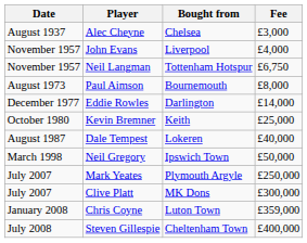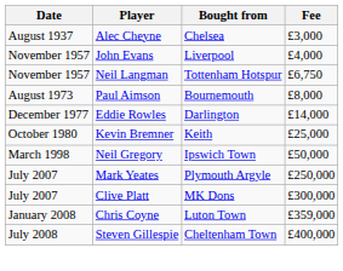 <table class="wikitable">
 <tr>
 <th>Date</th>
 <th>Player</th>
 <th>Bought from</th>
 <th>Fee</th>
 </tr>
 <tr>
 <td>August 1937</td>
 <td> <a href='#'>Alec Cheyne</a></td>
 <td><a href='#'>Chelsea</a></td>
 <td>£3,000</td>
 </tr>
 <tr>
 <td>November 1957</td>
 <td> <a href='#'>John Evans</a></td>
 <td><a href='#'>Liverpool</a></td>
 <td>£4,000</td>
 </tr>
 <tr>
 <td>November 1957</td>
 <td> <a href='#'>Neil Langman</a></td>
 <td><a href='#'>Tottenham Hotspur</a></td>
 <td>£6,750</td>
 </tr>
 <tr>
 <td>August 1973</td>
 <td> <a href='#'>Paul Aimson</a></td>
 <td><a href='#'>Bournemouth</a></td>
 <td>£8,000</td>
 </tr>
 <tr>
 <td>December 1977</td>
 <td> <a href='#'>Eddie Rowles</a></td>
 <td><a href='#'>Darlington</a></td>
 <td>£14,000</td>
 </tr>
 <tr>
 <td>October 1980</td>
 <td> <a href='#'>Kevin Bremner</a></td>
 <td><a href='#'>Keith</a></td>
 <td>£25,000</td>
 </tr>
 <tr>
-<td>August 1987</td>
-<td> <a href='#'>Dale Tempest</a></td>
-<td><a href='#'>Lokeren</a></td>
-<td>£40,000</td>
-</tr>
-<tr>
 <td>March 1998</td>
 <td> <a href='#'>Neil Gregory</a></td>
 <td><a href='#'>Ipswich Town</a></td>
 <td>£50,000</td>
 </tr>
 <tr>
 <td>July 2007</td>
 <td> <a href='#'>Mark Yeates</a></td>
 <td><a href='#'>Plymouth Argyle</a></td>
 <td>£250,000</td>
 </tr>
 <tr>
 <td>July 2007</td>
 <td> <a href='#'>Clive Platt</a></td>
 <td><a href='#'>MK Dons</a></td>
 <td>£300,000</td>
 </tr>
 <tr>
 <td>January 2008</td>
 <td> <a href='#'>Chris Coyne</a></td>
 <td><a href='#'>Luton Town</a></td>
 <td>£359,000</td>
 </tr>
 <tr>
 <td>July 2008</td>
 <td> <a href='#'>Steven Gillespie</a></td>
 <td><a href='#'>Cheltenham Town</a></td>
 <td>£400,000</td>
 </tr>
 </table>
